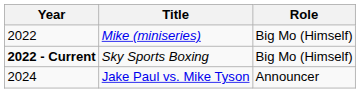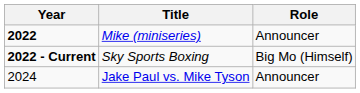 <table class="wikitable">
 <tr>
 <th>Year</th>
 <th>Title</th>
 <th>Role</th>
 </tr>
 <tr>
-<td>2022</td>
+<td><strong>2022</strong></td>
 <td><em><a href='#'>Mike (miniseries)</a></em></td>
-<td>Big Mo (Himself)</td>
+<td>Announcer</td>
 </tr>
 <tr>
 <td><strong>2022 - Current</strong></td>
 <td><em>Sky Sports Boxing</em></td>
 <td>Big Mo (Himself)</td>
 </tr>
 <tr>
 <td>2024</td>
 <td><a href='#'>Jake Paul vs. Mike Tyson</a></td>
 <td>Announcer</td>
 </tr>
 </table>
